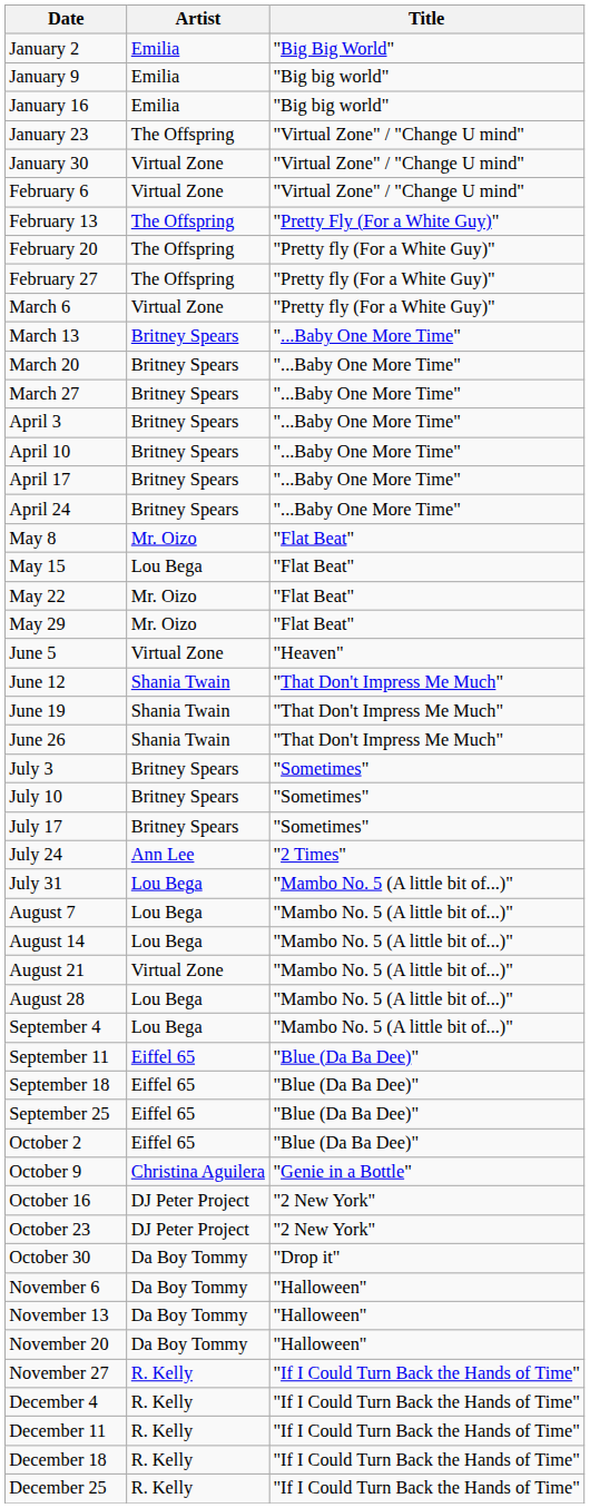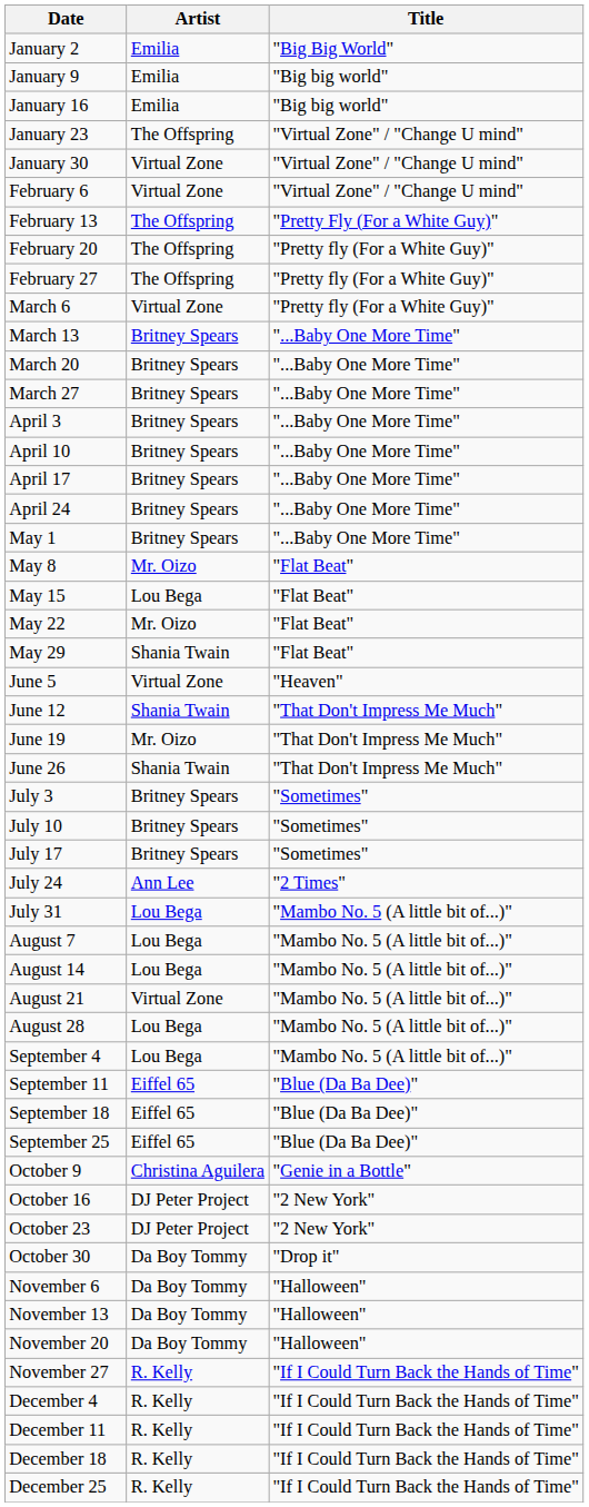 <table class="wikitable">
 <tr>
 <th width="100px">Date</th>
 <th>Artist</th>
 <th>Title</th>
 </tr>
 <tr>
 <td>January 2</td>
 <td><a href='#'>Emilia</a></td>
 <td>"<a href='#'>Big Big World</a>"</td>
 </tr>
 <tr>
 <td>January 9</td>
 <td>Emilia</td>
 <td>"Big big world"</td>
 </tr>
 <tr>
 <td>January 16</td>
 <td>Emilia</td>
 <td>"Big big world"</td>
 </tr>
 <tr>
 <td>January 23</td>
 <td>The Offspring</td>
 <td>"Virtual Zone" / "Change U mind"</td>
 </tr>
 <tr>
 <td>January 30</td>
 <td>Virtual Zone</td>
 <td>"Virtual Zone" / "Change U mind"</td>
 </tr>
 <tr>
 <td>February 6</td>
 <td>Virtual Zone</td>
 <td>"Virtual Zone" / "Change U mind"</td>
 </tr>
 <tr>
 <td>February 13</td>
 <td><a href='#'>The Offspring</a></td>
 <td>"<a href='#'>Pretty Fly (For a White Guy)</a>"</td>
 </tr>
 <tr>
 <td>February 20</td>
 <td>The Offspring</td>
 <td>"Pretty fly (For a White Guy)"</td>
 </tr>
 <tr>
 <td>February 27</td>
 <td>The Offspring</td>
 <td>"Pretty fly (For a White Guy)"</td>
 </tr>
 <tr>
 <td>March 6</td>
 <td>Virtual Zone</td>
 <td>"Pretty fly (For a White Guy)"</td>
 </tr>
 <tr>
 <td>March 13</td>
 <td><a href='#'>Britney Spears</a></td>
 <td>"<a href='#'>...Baby One More Time</a>"</td>
 </tr>
 <tr>
 <td>March 20</td>
 <td>Britney Spears</td>
 <td>"...Baby One More Time"</td>
 </tr>
 <tr>
 <td>March 27</td>
 <td>Britney Spears</td>
 <td>"...Baby One More Time"</td>
 </tr>
 <tr>
 <td>April 3</td>
 <td>Britney Spears</td>
 <td>"...Baby One More Time"</td>
 </tr>
 <tr>
 <td>April 10</td>
 <td>Britney Spears</td>
 <td>"...Baby One More Time"</td>
 </tr>
 <tr>
 <td>April 17</td>
 <td>Britney Spears</td>
 <td>"...Baby One More Time"</td>
 </tr>
 <tr>
 <td>April 24</td>
 <td>Britney Spears</td>
 <td>"...Baby One More Time"</td>
 </tr>
 <tr>
+<td>May 1</td>
+<td>Britney Spears</td>
+<td>"...Baby One More Time"</td>
+</tr>
+<tr>
 <td>May 8</td>
 <td><a href='#'>Mr. Oizo</a></td>
 <td>"<a href='#'>Flat Beat</a>"</td>
 </tr>
 <tr>
 <td>May 15</td>
 <td>Lou Bega</td>
 <td>"Flat Beat"</td>
 </tr>
 <tr>
 <td>May 22</td>
 <td>Mr. Oizo</td>
 <td>"Flat Beat"</td>
 </tr>
 <tr>
 <td>May 29</td>
-<td>Mr. Oizo</td>
+<td>Shania Twain</td>
 <td>"Flat Beat"</td>
 </tr>
 <tr>
 <td>June 5</td>
 <td>Virtual Zone</td>
 <td>"Heaven"</td>
 </tr>
 <tr>
 <td>June 12</td>
 <td><a href='#'>Shania Twain</a></td>
 <td>"<a href='#'>That Don't Impress Me Much</a>"</td>
 </tr>
 <tr>
 <td>June 19</td>
-<td>Shania Twain</td>
+<td>Mr. Oizo</td>
 <td>"That Don't Impress Me Much"</td>
 </tr>
 <tr>
 <td>June 26</td>
 <td>Shania Twain</td>
 <td>"That Don't Impress Me Much"</td>
 </tr>
 <tr>
 <td>July 3</td>
 <td>Britney Spears</td>
 <td>"<a href='#'>Sometimes</a>"</td>
 </tr>
 <tr>
 <td>July 10</td>
 <td>Britney Spears</td>
 <td>"Sometimes"</td>
 </tr>
 <tr>
 <td>July 17</td>
 <td>Britney Spears</td>
 <td>"Sometimes"</td>
 </tr>
 <tr>
 <td>July 24</td>
 <td><a href='#'>Ann Lee</a></td>
 <td>"<a href='#'>2 Times</a>"</td>
 </tr>
 <tr>
 <td>July 31</td>
 <td><a href='#'>Lou Bega</a></td>
 <td>"<a href='#'>Mambo No. 5</a> (A little bit of...)"</td>
 </tr>
 <tr>
 <td>August 7</td>
 <td>Lou Bega</td>
 <td>"Mambo No. 5 (A little bit of...)"</td>
 </tr>
 <tr>
 <td>August 14</td>
 <td>Lou Bega</td>
 <td>"Mambo No. 5 (A little bit of...)"</td>
 </tr>
 <tr>
 <td>August 21</td>
 <td>Virtual Zone</td>
 <td>"Mambo No. 5 (A little bit of...)"</td>
 </tr>
 <tr>
 <td>August 28</td>
 <td>Lou Bega</td>
 <td>"Mambo No. 5 (A little bit of...)"</td>
 </tr>
 <tr>
 <td>September 4</td>
 <td>Lou Bega</td>
 <td>"Mambo No. 5 (A little bit of...)"</td>
 </tr>
 <tr>
 <td>September 11</td>
 <td><a href='#'>Eiffel 65</a></td>
 <td>"<a href='#'>Blue (Da Ba Dee)</a>"</td>
 </tr>
 <tr>
 <td>September 18</td>
 <td>Eiffel 65</td>
 <td>"Blue (Da Ba Dee)"</td>
 </tr>
 <tr>
 <td>September 25</td>
 <td>Eiffel 65</td>
 <td>"Blue (Da Ba Dee)"</td>
 </tr>
 <tr>
-<td>October 2</td>
-<td>Eiffel 65</td>
-<td>"Blue (Da Ba Dee)"</td>
-</tr>
-<tr>
 <td>October 9</td>
 <td><a href='#'>Christina Aguilera</a></td>
 <td>"<a href='#'>Genie in a Bottle</a>"</td>
 </tr>
 <tr>
 <td>October 16</td>
 <td>DJ Peter Project</td>
 <td>"2 New York"</td>
 </tr>
 <tr>
 <td>October 23</td>
 <td>DJ Peter Project</td>
 <td>"2 New York"</td>
 </tr>
 <tr>
 <td>October 30</td>
 <td>Da Boy Tommy</td>
 <td>"Drop it"</td>
 </tr>
 <tr>
 <td>November 6</td>
 <td>Da Boy Tommy</td>
 <td>"Halloween"</td>
 </tr>
 <tr>
 <td>November 13</td>
 <td>Da Boy Tommy</td>
 <td>"Halloween"</td>
 </tr>
 <tr>
 <td>November 20</td>
 <td>Da Boy Tommy</td>
 <td>"Halloween"</td>
 </tr>
 <tr>
 <td>November 27</td>
 <td><a href='#'>R. Kelly</a></td>
 <td>"<a href='#'>If I Could Turn Back the Hands of Time</a>"</td>
 </tr>
 <tr>
 <td>December 4</td>
 <td>R. Kelly</td>
 <td>"If I Could Turn Back the Hands of Time"</td>
 </tr>
 <tr>
 <td>December 11</td>
 <td>R. Kelly</td>
 <td>"If I Could Turn Back the Hands of Time"</td>
 </tr>
 <tr>
 <td>December 18</td>
 <td>R. Kelly</td>
 <td>"If I Could Turn Back the Hands of Time"</td>
 </tr>
 <tr>
 <td>December 25</td>
 <td>R. Kelly</td>
 <td>"If I Could Turn Back the Hands of Time"</td>
 </tr>
 </table>
